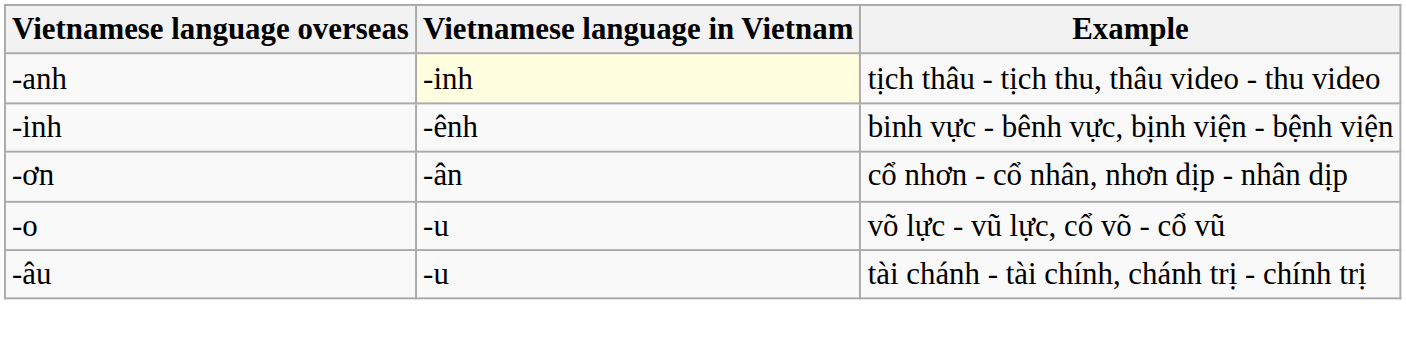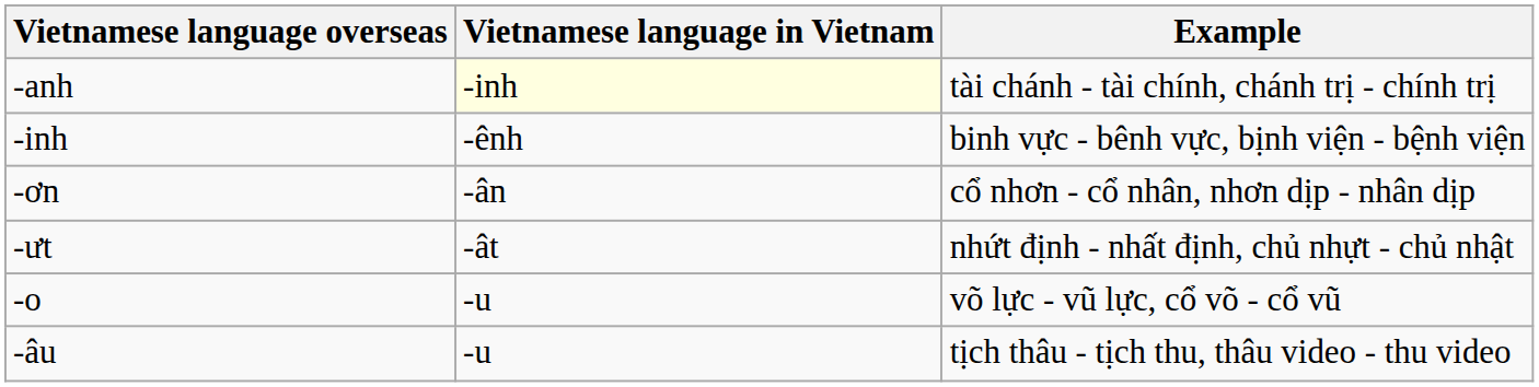 <table class="wikitable">
 <tr>
 <th>Vietnamese language overseas</th>
 <th>Vietnamese language in Vietnam</th>
 <th>Example</th>
 </tr>
 <tr>
 <td>-anh</td>
 <td style="background: lightyellow;">-inh</td>
-<td>tịch thâu - tịch thu, thâu video - thu video</td>
+<td>tài chánh - tài chính, chánh trị - chính trị</td>
 </tr>
 <tr>
 <td>-inh</td>
 <td>-ênh</td>
 <td>binh vực - bênh vực, bịnh viện - bệnh viện</td>
 </tr>
 <tr>
 <td>-ơn</td>
 <td>-ân</td>
 <td>cổ nhơn - cổ nhân, nhơn dịp - nhân dịp</td>
 </tr>
 <tr>
+<td>-ưt</td>
+<td>-ât</td>
+<td>nhứt định - nhất định, chủ nhựt - chủ nhật</td>
+</tr>
+<tr>
 <td>-o</td>
 <td>-u</td>
 <td>võ lực - vũ lực, cổ võ - cổ vũ</td>
 </tr>
 <tr>
 <td>-âu</td>
 <td>-u</td>
-<td>tài chánh - tài chính, chánh trị - chính trị</td>
+<td>tịch thâu - tịch thu, thâu video - thu video</td>
 </tr>
 </table>
